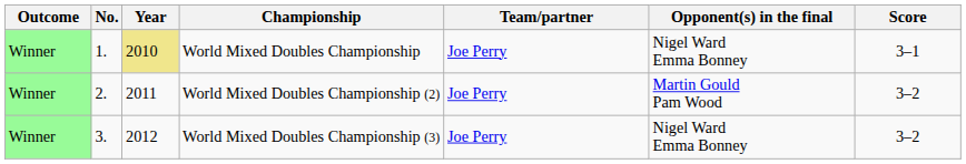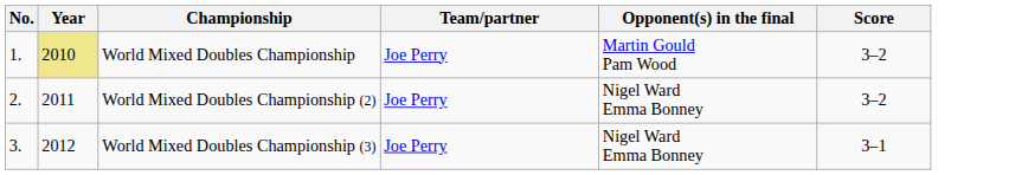 <table class="wikitable sortable">
 <tr>
-<th width="80">Outcome</th>
 <th width="20">No.</th>
 <th width="50">Year</th>
 <th width="260">Championship</th>
 <th width="200">Team/partner</th>
 <th width="200">Opponent(s) in the final</th>
 <th width="100">Score</th>
 </tr>
 <tr>
-<td style="background:#98FB98">Winner</td>
 <td>1.</td>
 <td style="background: khaki;">2010</td>
 <td>World Mixed Doubles Championship</td>
-<td> <a href='#'>Joe Perry</a></td>
-<td> Nigel Ward<br> Emma Bonney</td>
-<td align="center">3–1</td>
-</tr>
-<tr>
-<td style="background:#98FB98">Winner</td>
-<td>2.</td>
-<td>2011</td>
-<td>World Mixed Doubles Championship <small>(2)</small></td>
 <td> <a href='#'>Joe Perry</a></td>
 <td> <a href='#'>Martin Gould</a><br> Pam Wood</td>
 <td align="center">3–2</td>
 </tr>
 <tr>
-<td style="background:#98FB98">Winner</td>
+<td>2.</td>
+<td>2011</td>
+<td>World Mixed Doubles Championship <small>(2)</small></td>
+<td> <a href='#'>Joe Perry</a></td>
+<td> Nigel Ward<br> Emma Bonney</td>
+<td align="center">3–2</td>
+</tr>
+<tr>
 <td>3.</td>
 <td>2012</td>
 <td>World Mixed Doubles Championship <small>(3)</small></td>
 <td> <a href='#'>Joe Perry</a></td>
 <td> Nigel Ward<br> Emma Bonney</td>
-<td align="center">3–2</td>
+<td align="center">3–1</td>
 </tr>
 </table>
